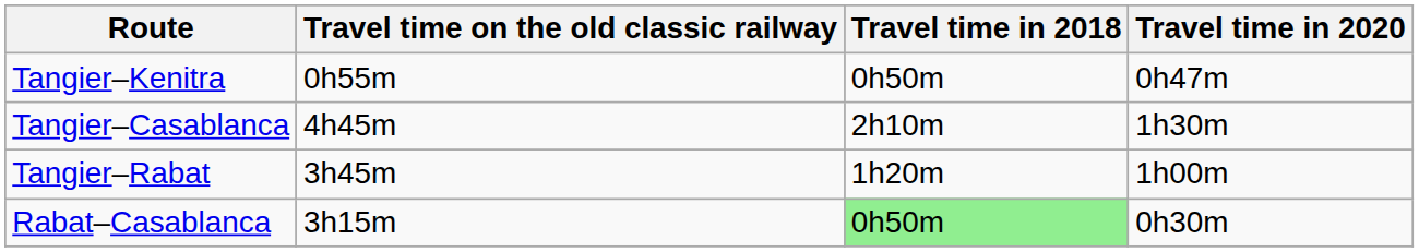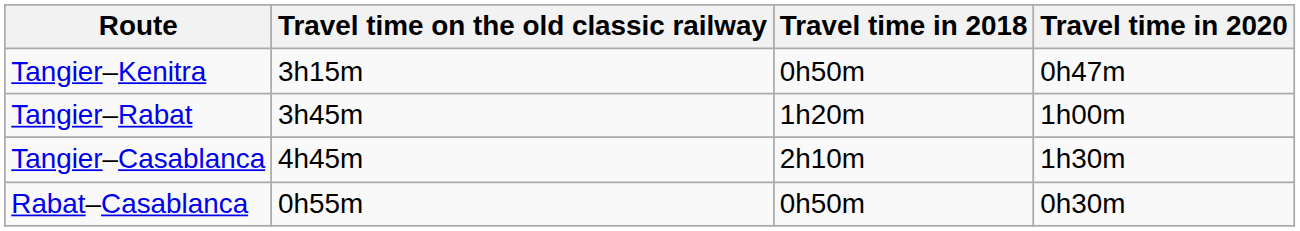 <table class="wikitable">
 <tr>
 <th>Route</th>
 <th>Travel time on the old classic railway</th>
 <th>Travel time in 2018</th>
 <th>Travel time in 2020</th>
 </tr>
 <tr>
 <td><a href='#'>Tangier</a>–<a href='#'>Kenitra</a></td>
-<td>0h55m</td>
+<td>3h15m</td>
 <td>0h50m</td>
 <td>0h47m</td>
+</tr>
+<tr>
+<td><a href='#'>Tangier</a>–<a href='#'>Rabat</a></td>
+<td>3h45m</td>
+<td>1h20m</td>
+<td>1h00m</td>
 </tr>
 <tr>
 <td><a href='#'>Tangier</a>–<a href='#'>Casablanca</a></td>
 <td>4h45m</td>
 <td>2h10m</td>
 <td>1h30m</td>
 </tr>
 <tr>
-<td><a href='#'>Tangier</a>–<a href='#'>Rabat</a></td>
-<td>3h45m</td>
-<td>1h20m</td>
-<td>1h00m</td>
-</tr>
-<tr>
 <td><a href='#'>Rabat</a>–<a href='#'>Casablanca</a></td>
-<td>3h15m</td>
-<td style="background: lightgreen;">0h50m</td>
+<td>0h55m</td>
+<td>0h50m</td>
 <td>0h30m</td>
 </tr>
 </table>
